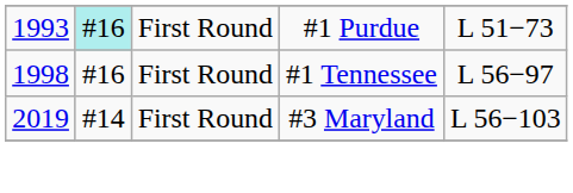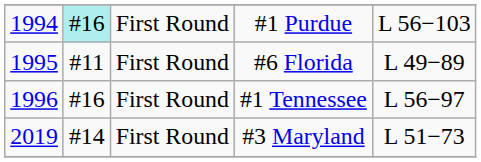 <table class="wikitable" style="text-align:center">
 <tr>
 </tr>
 <tr>
-<td rowspan=1><a href='#'>1993</a></td>
+<td rowspan=1><a href='#'>1994</a></td>
 <td style="background: paleturquoise;">#16</td>
 <td>First Round</td>
 <td>#1 <a href='#'>Purdue</a></td>
-<td>L 51−73</td>
+<td>L 56−103</td>
 </tr>
 <tr style="text-align:center;">
-<td rowspan=1><a href='#'>1998</a></td>
+<td rowspan=1><a href='#'>1995</a></td>
+<td>#11</td>
+<td>First Round</td>
+<td>#6 <a href='#'>Florida</a></td>
+<td>L 49−89</td>
+</tr>
+<tr style="text-align:center;">
+<td rowspan=1><a href='#'>1996</a></td>
 <td>#16</td>
 <td>First Round</td>
 <td>#1 <a href='#'>Tennessee</a></td>
 <td>L 56−97</td>
 </tr>
 <tr style="text-align:center;">
 <td rowspan=1><a href='#'>2019</a></td>
 <td>#14</td>
 <td>First Round</td>
 <td>#3 <a href='#'>Maryland</a></td>
-<td>L 56−103</td>
+<td>L 51−73</td>
 </tr>
 <tr style="text-align:center;">
 </tr>
 </table>
